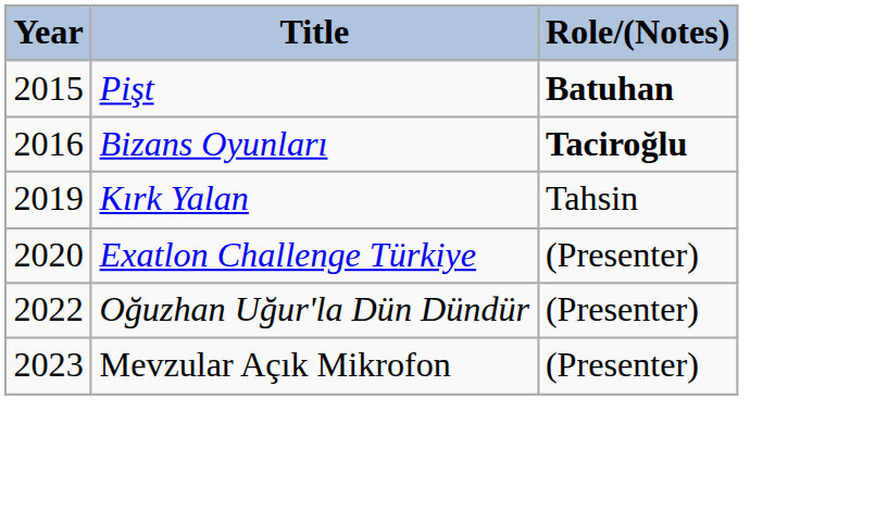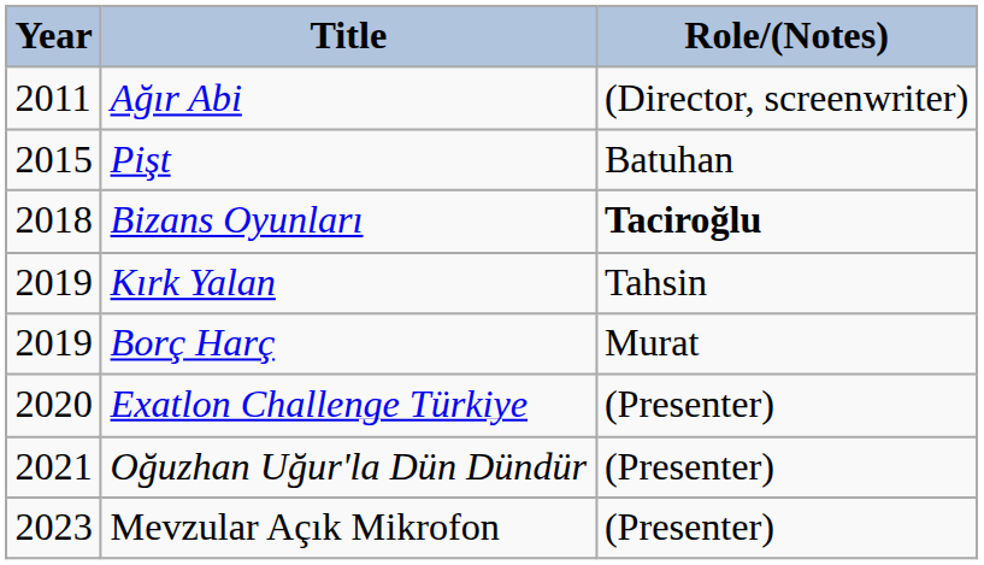 <table class="wikitable">
 <tr style="text-align:center;">
 <th style="background:#B0C4DE;">Year</th>
 <th style="background:#B0C4DE;">Title</th>
 <th style="background:#B0C4DE;">Role/(Notes)</th>
 </tr>
 <tr>
+<td>2011</td>
+<td><em><a href='#'>Ağır Abi</a></em></td>
+<td>(Director, screenwriter)</td>
+</tr>
+<tr>
 <td>2015</td>
 <td><em><a href='#'>Pişt</a></em></td>
-<td><strong>Batuhan</strong></td>
+<td>Batuhan</td>
 </tr>
 <tr>
-<td>2016</td>
+<td>2018</td>
 <td><em><a href='#'>Bizans Oyunları</a></em></td>
 <td><strong>Taciroğlu</strong></td>
 </tr>
 <tr>
 <td>2019</td>
 <td><em><a href='#'>Kırk Yalan</a></em></td>
 <td>Tahsin</td>
 </tr>
 <tr>
+<td>2019</td>
+<td><em><a href='#'>Borç Harç</a></em></td>
+<td>Murat</td>
+</tr>
+<tr>
 <td>2020</td>
 <td><em><a href='#'>Exatlon Challenge Türkiye</a></em></td>
 <td>(Presenter)</td>
 </tr>
 <tr>
-<td>2022</td>
+<td>2021</td>
 <td><em>Oğuzhan Uğur'la Dün Dündür</em></td>
 <td>(Presenter)</td>
 </tr>
 <tr>
 <td>2023</td>
 <td>Mevzular Açık Mikrofon</td>
 <td>(Presenter)</td>
 </tr>
 </table>
